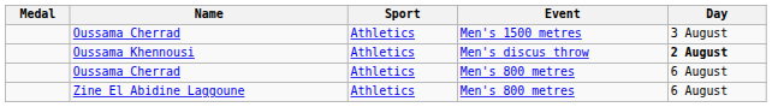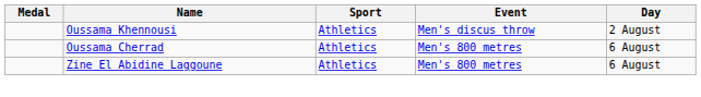 <table class="wikitable sortable" style="font-size: 95%; width:50%">
 <tr>
 <th>Medal</th>
 <th>Name</th>
 <th>Sport</th>
 <th>Event</th>
 <th>Day</th>
 </tr>
 <tr>
 <td></td>
-<td><a href='#'>Oussama Cherrad</a></td>
-<td><a href='#'>Athletics</a></td>
-<td><a href='#'>Men's 1500 metres</a></td>
-<td>3 August</td>
-</tr>
-<tr>
-<td></td>
 <td><a href='#'>Oussama Khennousi</a></td>
 <td><a href='#'>Athletics</a></td>
 <td><a href='#'>Men's discus throw</a></td>
-<td><strong>2 August</strong></td>
+<td>2 August</td>
 </tr>
 <tr>
 <td></td>
 <td><a href='#'>Oussama Cherrad</a></td>
 <td><a href='#'>Athletics</a></td>
 <td><a href='#'>Men's 800 metres</a></td>
 <td>6 August</td>
 </tr>
 <tr>
 <td></td>
 <td><a href='#'>Zine El Abidine Laggoune</a></td>
 <td><a href='#'>Athletics</a></td>
 <td><a href='#'>Men's 800 metres</a></td>
 <td>6 August</td>
 </tr>
 </table>
